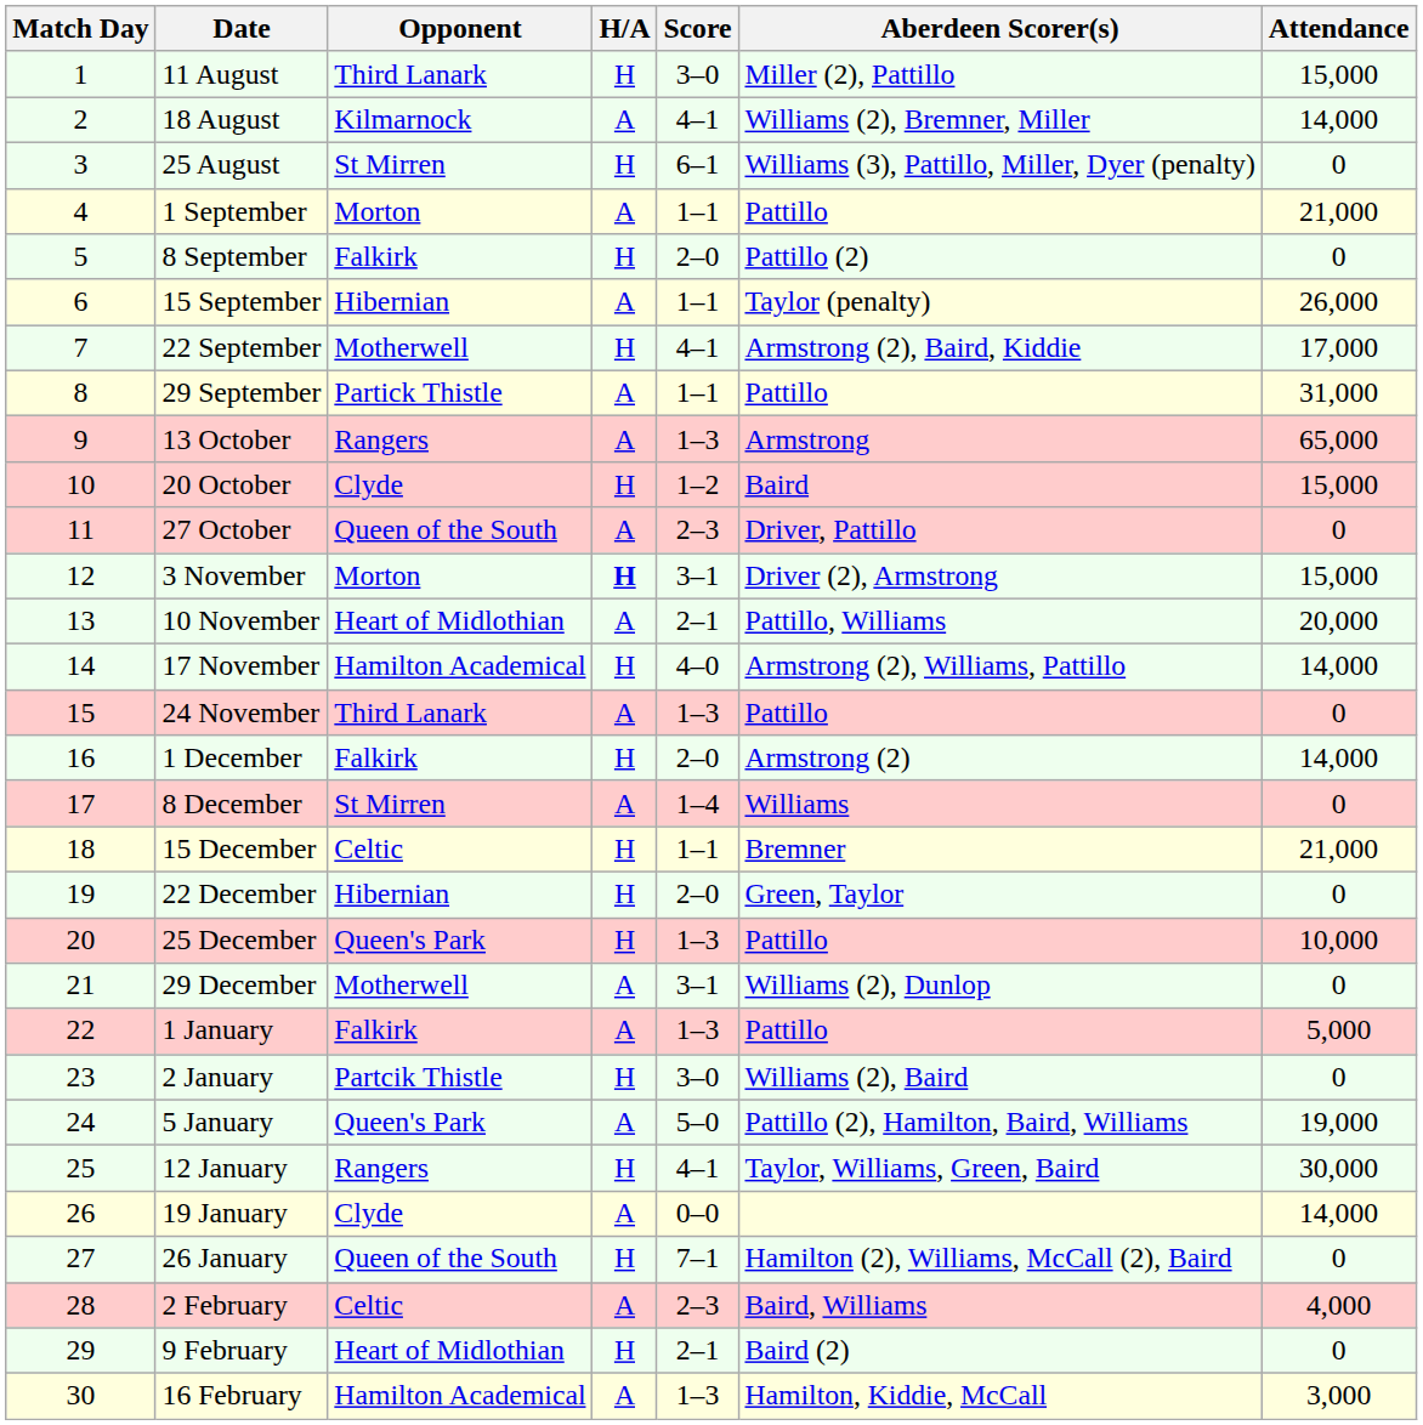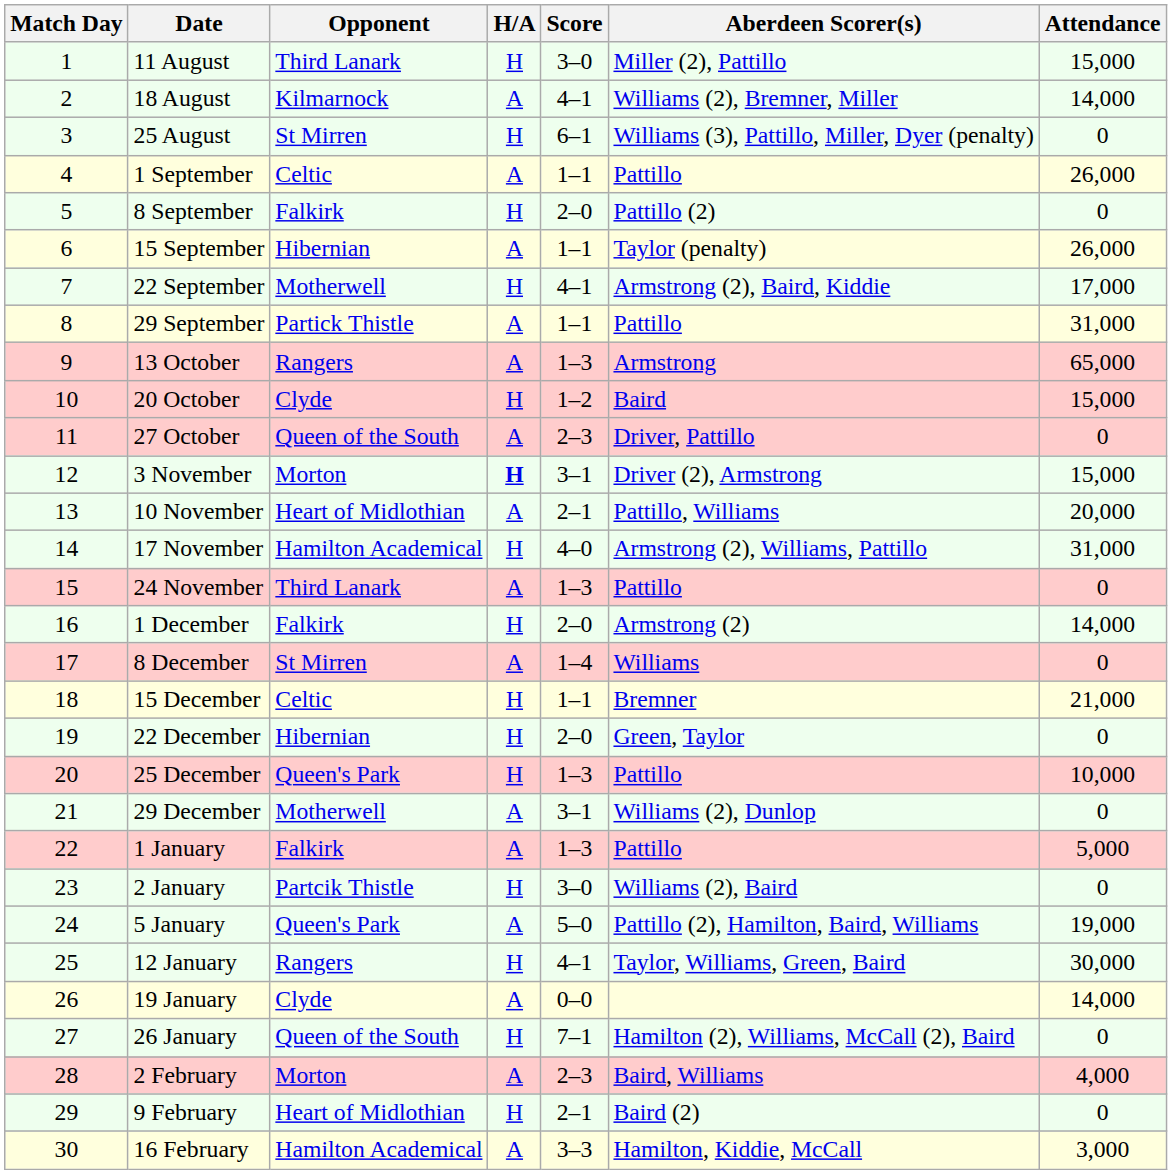 <table class="wikitable" style="text-align:center">
 <tr>
 <th>Match Day</th>
 <th>Date</th>
 <th>Opponent</th>
 <th>H/A</th>
 <th>Score</th>
 <th>Aberdeen Scorer(s)</th>
 <th>Attendance</th>
 </tr>
 <tr bgcolor=#EEFFEE>
 <td>1</td>
 <td align=left>11 August</td>
 <td align=left><a href='#'>Third Lanark</a></td>
 <td><a href='#'>H</a></td>
 <td>3–0</td>
 <td align=left><a href='#'>Miller</a> (2), <a href='#'>Pattillo</a></td>
 <td>15,000</td>
 </tr>
 <tr bgcolor=#EEFFEE>
 <td>2</td>
 <td align=left>18 August</td>
 <td align=left><a href='#'>Kilmarnock</a></td>
 <td><a href='#'>A</a></td>
 <td>4–1</td>
 <td align=left><a href='#'>Williams</a> (2), <a href='#'>Bremner</a>, <a href='#'>Miller</a></td>
 <td>14,000</td>
 </tr>
 <tr bgcolor=#EEFFEE>
 <td>3</td>
 <td align=left>25 August</td>
 <td align=left><a href='#'>St Mirren</a></td>
 <td><a href='#'>H</a></td>
 <td>6–1</td>
 <td align=left><a href='#'>Williams</a> (3), <a href='#'>Pattillo</a>, <a href='#'>Miller</a>, <a href='#'>Dyer</a> (penalty)</td>
 <td>0</td>
 </tr>
 <tr bgcolor=#FFFFDD>
 <td>4</td>
 <td align=left>1 September</td>
-<td align=left><a href='#'>Morton</a></td>
+<td align=left><a href='#'>Celtic</a></td>
 <td><a href='#'>A</a></td>
 <td>1–1</td>
 <td align=left><a href='#'>Pattillo</a></td>
-<td>21,000</td>
+<td>26,000</td>
 </tr>
 <tr bgcolor=#EEFFEE>
 <td>5</td>
 <td align=left>8 September</td>
 <td align=left><a href='#'>Falkirk</a></td>
 <td><a href='#'>H</a></td>
 <td>2–0</td>
 <td align=left><a href='#'>Pattillo</a> (2)</td>
 <td>0</td>
 </tr>
 <tr bgcolor=#FFFFDD>
 <td>6</td>
 <td align=left>15 September</td>
 <td align=left><a href='#'>Hibernian</a></td>
 <td><a href='#'>A</a></td>
 <td>1–1</td>
 <td align=left><a href='#'>Taylor</a> (penalty)</td>
 <td>26,000</td>
 </tr>
 <tr bgcolor=#EEFFEE>
 <td>7</td>
 <td align=left>22 September</td>
 <td align=left><a href='#'>Motherwell</a></td>
 <td><a href='#'>H</a></td>
 <td>4–1</td>
 <td align=left><a href='#'>Armstrong</a> (2), <a href='#'>Baird</a>, <a href='#'>Kiddie</a></td>
 <td>17,000</td>
 </tr>
 <tr bgcolor=#FFFFDD>
 <td>8</td>
 <td align=left>29 September</td>
 <td align=left><a href='#'>Partick Thistle</a></td>
 <td><a href='#'>A</a></td>
 <td>1–1</td>
 <td align=left><a href='#'>Pattillo</a></td>
 <td>31,000</td>
 </tr>
 <tr bgcolor=#FFCCCC>
 <td>9</td>
 <td align=left>13 October</td>
 <td align=left><a href='#'>Rangers</a></td>
 <td><a href='#'>A</a></td>
 <td>1–3</td>
 <td align=left><a href='#'>Armstrong</a></td>
 <td>65,000</td>
 </tr>
 <tr bgcolor=#FFCCCC>
 <td>10</td>
 <td align=left>20 October</td>
 <td align=left><a href='#'>Clyde</a></td>
 <td><a href='#'>H</a></td>
 <td>1–2</td>
 <td align=left><a href='#'>Baird</a></td>
 <td>15,000</td>
 </tr>
 <tr bgcolor=#FFCCCC>
 <td>11</td>
 <td align=left>27 October</td>
 <td align=left><a href='#'>Queen of the South</a></td>
 <td><a href='#'>A</a></td>
 <td>2–3</td>
 <td align=left><a href='#'>Driver</a>, <a href='#'>Pattillo</a></td>
 <td>0</td>
 </tr>
 <tr bgcolor=#EEFFEE>
 <td>12</td>
 <td align=left>3 November</td>
 <td align=left><a href='#'>Morton</a></td>
 <td><strong><a href='#'>H</a></strong></td>
 <td>3–1</td>
 <td align=left><a href='#'>Driver</a> (2), <a href='#'>Armstrong</a></td>
 <td>15,000</td>
 </tr>
 <tr bgcolor=#EEFFEE>
 <td>13</td>
 <td align=left>10 November</td>
 <td align=left><a href='#'>Heart of Midlothian</a></td>
 <td><a href='#'>A</a></td>
 <td>2–1</td>
 <td align=left><a href='#'>Pattillo</a>, <a href='#'>Williams</a></td>
 <td>20,000</td>
 </tr>
 <tr bgcolor=#EEFFEE>
 <td>14</td>
 <td align=left>17 November</td>
 <td align=left><a href='#'>Hamilton Academical</a></td>
 <td><a href='#'>H</a></td>
 <td>4–0</td>
 <td align=left><a href='#'>Armstrong</a> (2), <a href='#'>Williams</a>, <a href='#'>Pattillo</a></td>
-<td>14,000</td>
+<td>31,000</td>
 </tr>
 <tr bgcolor=#FFCCCC>
 <td>15</td>
 <td align=left>24 November</td>
 <td align=left><a href='#'>Third Lanark</a></td>
 <td><a href='#'>A</a></td>
 <td>1–3</td>
 <td align=left><a href='#'>Pattillo</a></td>
 <td>0</td>
 </tr>
 <tr bgcolor=#EEFFEE>
 <td>16</td>
 <td align=left>1 December</td>
 <td align=left><a href='#'>Falkirk</a></td>
 <td><a href='#'>H</a></td>
 <td>2–0</td>
 <td align=left><a href='#'>Armstrong</a> (2)</td>
 <td>14,000</td>
 </tr>
 <tr bgcolor=#FFCCCC>
 <td>17</td>
 <td align=left>8 December</td>
 <td align=left><a href='#'>St Mirren</a></td>
 <td><a href='#'>A</a></td>
 <td>1–4</td>
 <td align=left><a href='#'>Williams</a></td>
 <td>0</td>
 </tr>
 <tr bgcolor=#FFFFDD>
 <td>18</td>
 <td align=left>15 December</td>
 <td align=left><a href='#'>Celtic</a></td>
 <td><a href='#'>H</a></td>
 <td>1–1</td>
 <td align=left><a href='#'>Bremner</a></td>
 <td>21,000</td>
 </tr>
 <tr bgcolor=#EEFFEE>
 <td>19</td>
 <td align=left>22 December</td>
 <td align=left><a href='#'>Hibernian</a></td>
 <td><a href='#'>H</a></td>
 <td>2–0</td>
 <td align=left><a href='#'>Green</a>, <a href='#'>Taylor</a></td>
 <td>0</td>
 </tr>
 <tr bgcolor=#FFCCCC>
 <td>20</td>
 <td align=left>25 December</td>
 <td align=left><a href='#'>Queen's Park</a></td>
 <td><a href='#'>H</a></td>
 <td>1–3</td>
 <td align=left><a href='#'>Pattillo</a></td>
 <td>10,000</td>
 </tr>
 <tr bgcolor=#EEFFEE>
 <td>21</td>
 <td align=left>29 December</td>
 <td align=left><a href='#'>Motherwell</a></td>
 <td><a href='#'>A</a></td>
 <td>3–1</td>
 <td align=left><a href='#'>Williams</a> (2), <a href='#'>Dunlop</a></td>
 <td>0</td>
 </tr>
 <tr bgcolor=#FFCCCC>
 <td>22</td>
 <td align=left>1 January</td>
 <td align=left><a href='#'>Falkirk</a></td>
 <td><a href='#'>A</a></td>
 <td>1–3</td>
 <td align=left><a href='#'>Pattillo</a></td>
 <td>5,000</td>
 </tr>
 <tr bgcolor=#EEFFEE>
 <td>23</td>
 <td align=left>2 January</td>
 <td align=left><a href='#'>Partcik Thistle</a></td>
 <td><a href='#'>H</a></td>
 <td>3–0</td>
 <td align=left><a href='#'>Williams</a> (2), <a href='#'>Baird</a></td>
 <td>0</td>
 </tr>
 <tr bgcolor=#EEFFEE>
 <td>24</td>
 <td align=left>5 January</td>
 <td align=left><a href='#'>Queen's Park</a></td>
 <td><a href='#'>A</a></td>
 <td>5–0</td>
 <td align=left><a href='#'>Pattillo</a> (2), <a href='#'>Hamilton</a>, <a href='#'>Baird</a>, <a href='#'>Williams</a></td>
 <td>19,000</td>
 </tr>
 <tr bgcolor=#EEFFEE>
 <td>25</td>
 <td align=left>12 January</td>
 <td align=left><a href='#'>Rangers</a></td>
 <td><a href='#'>H</a></td>
 <td>4–1</td>
 <td align=left><a href='#'>Taylor</a>, <a href='#'>Williams</a>, <a href='#'>Green</a>, <a href='#'>Baird</a></td>
 <td>30,000</td>
 </tr>
 <tr bgcolor=#FFFFDD>
 <td>26</td>
 <td align=left>19 January</td>
 <td align=left><a href='#'>Clyde</a></td>
 <td><a href='#'>A</a></td>
 <td>0–0</td>
 <td align=left></td>
 <td>14,000</td>
 </tr>
 <tr bgcolor=#EEFFEE>
 <td>27</td>
 <td align=left>26 January</td>
 <td align=left><a href='#'>Queen of the South</a></td>
 <td><a href='#'>H</a></td>
 <td>7–1</td>
 <td align=left><a href='#'>Hamilton</a> (2), <a href='#'>Williams</a>, <a href='#'>McCall</a> (2), <a href='#'>Baird</a></td>
 <td>0</td>
 </tr>
 <tr bgcolor=#FFCCCC>
 <td>28</td>
 <td align=left>2 February</td>
-<td align=left><a href='#'>Celtic</a></td>
+<td align=left><a href='#'>Morton</a></td>
 <td><a href='#'>A</a></td>
 <td>2–3</td>
 <td align=left><a href='#'>Baird</a>, <a href='#'>Williams</a></td>
 <td>4,000</td>
 </tr>
 <tr bgcolor=#EEFFEE>
 <td>29</td>
 <td align=left>9 February</td>
 <td align=left><a href='#'>Heart of Midlothian</a></td>
 <td><a href='#'>H</a></td>
 <td>2–1</td>
 <td align=left><a href='#'>Baird</a> (2)</td>
 <td>0</td>
 </tr>
 <tr bgcolor=#FFFFDD>
 <td>30</td>
 <td align=left>16 February</td>
 <td align=left><a href='#'>Hamilton Academical</a></td>
 <td><a href='#'>A</a></td>
-<td>1–3</td>
+<td>3–3</td>
 <td align=left><a href='#'>Hamilton</a>, <a href='#'>Kiddie</a>, <a href='#'>McCall</a></td>
 <td>3,000</td>
 </tr>
 </table>
